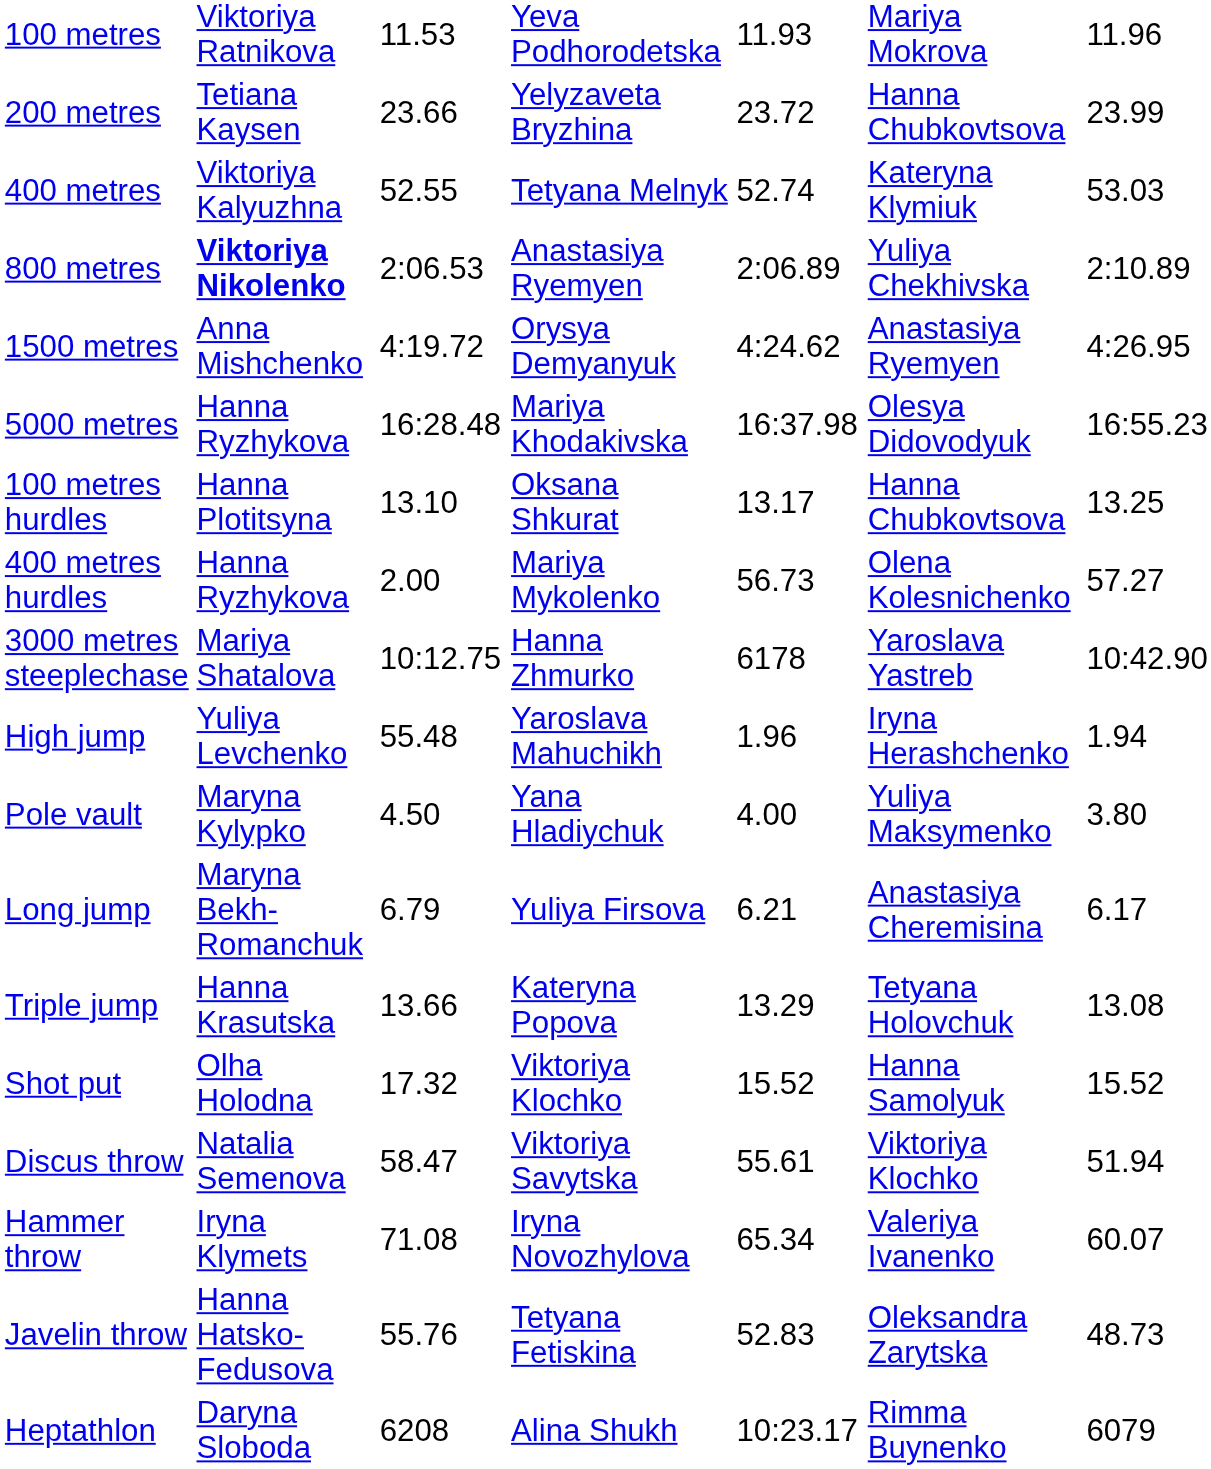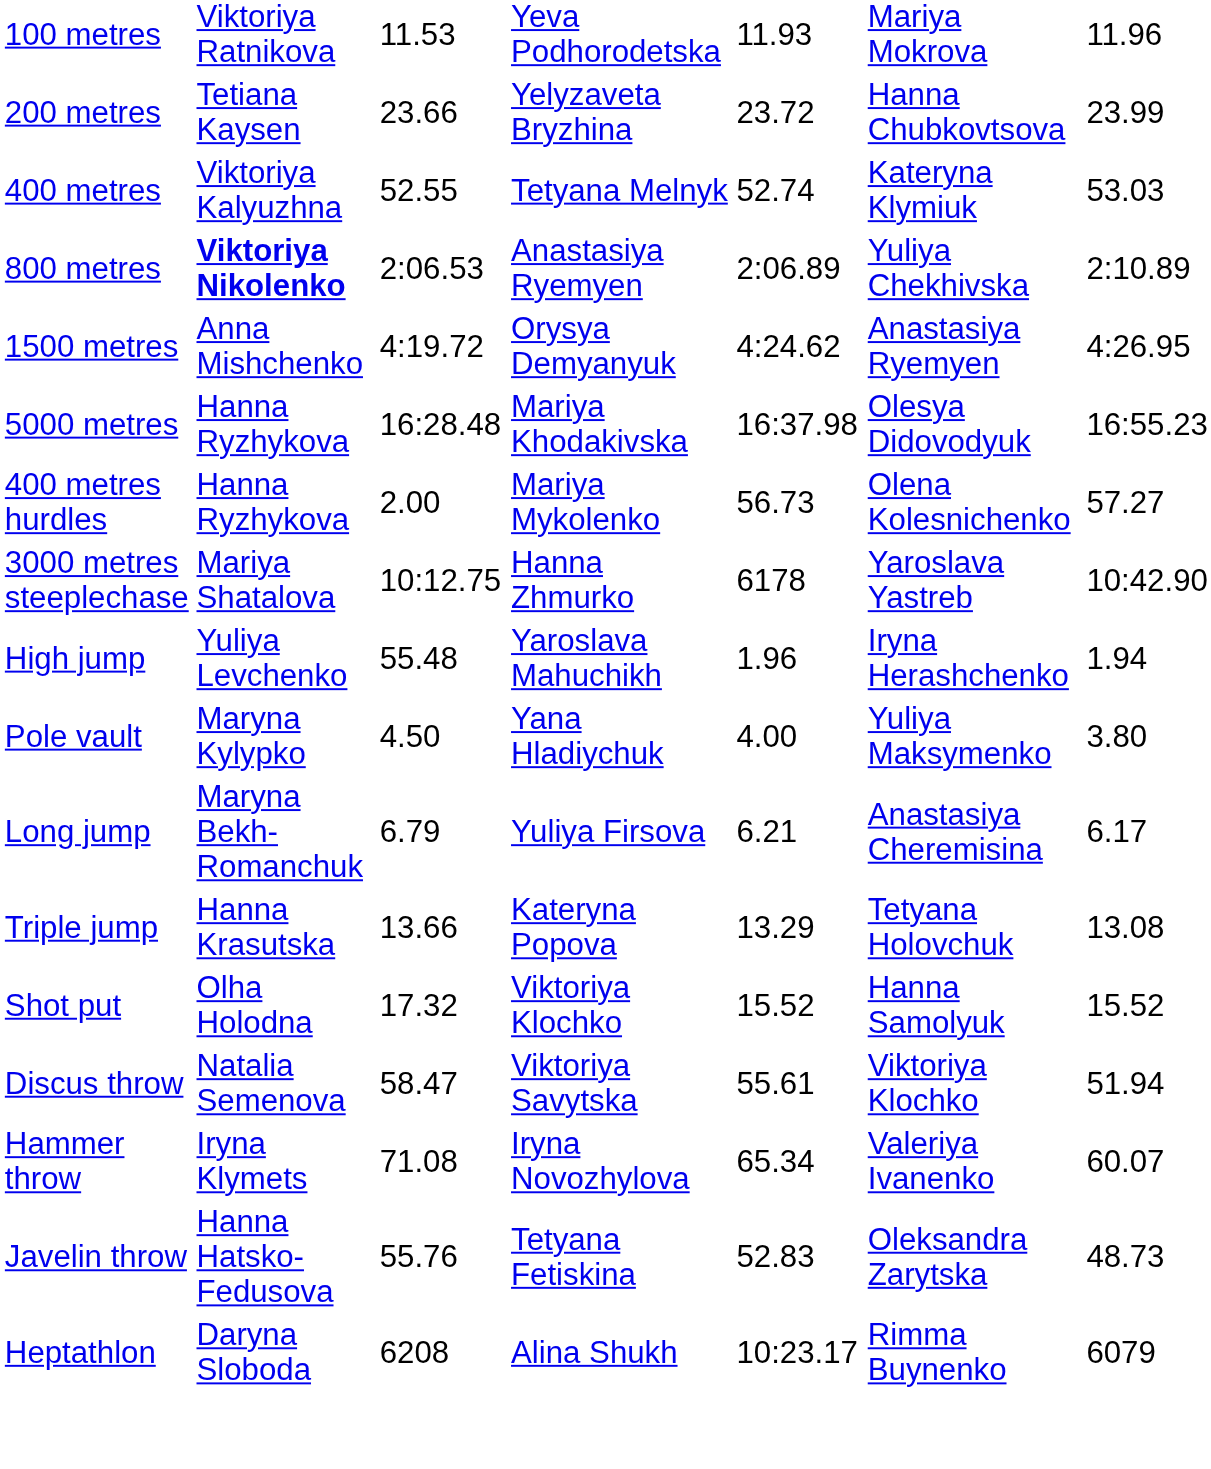 <table>
 <tr>
 <td><a href='#'>100 metres</a></td>
 <td width=250><a href='#'>Viktoriya Ratnikova</a></td>
 <td width=100>11.53</td>
 <td width=250><a href='#'>Yeva Podhorodetska</a></td>
 <td width=100>11.93</td>
 <td width=250><a href='#'>Mariya Mokrova</a></td>
 <td width=100>11.96</td>
 </tr>
 <tr>
 <td><a href='#'>200 metres</a></td>
 <td><a href='#'>Tetiana Kaysen</a></td>
 <td>23.66 </td>
 <td><a href='#'>Yelyzaveta Bryzhina</a></td>
 <td>23.72 </td>
 <td><a href='#'>Hanna Chubkovtsova</a></td>
 <td>23.99</td>
 </tr>
 <tr>
 <td><a href='#'>400 metres</a></td>
 <td><a href='#'>Viktoriya Kalyuzhna</a></td>
 <td>52.55</td>
 <td><a href='#'>Tetyana Melnyk</a></td>
 <td>52.74</td>
 <td><a href='#'>Kateryna Klymiuk</a></td>
 <td>53.03</td>
 </tr>
 <tr>
 <td><a href='#'>800 metres</a></td>
 <td><strong><a href='#'>Viktoriya Nikolenko</a></strong></td>
 <td>2:06.53 </td>
 <td><a href='#'>Anastasiya Ryemyen</a></td>
 <td>2:06.89</td>
 <td><a href='#'>Yuliya Chekhivska</a></td>
 <td>2:10.89</td>
 </tr>
 <tr>
 <td><a href='#'>1500 metres</a></td>
 <td><a href='#'>Anna Mishchenko</a></td>
 <td>4:19.72</td>
 <td><a href='#'>Orysya Demyanyuk</a></td>
 <td>4:24.62</td>
 <td><a href='#'>Anastasiya Ryemyen</a></td>
 <td>4:26.95</td>
 </tr>
 <tr>
 <td><a href='#'>5000 metres</a></td>
 <td><a href='#'>Hanna Ryzhykova</a></td>
 <td>16:28.48 </td>
 <td><a href='#'>Mariya Khodakivska</a></td>
 <td>16:37.98</td>
 <td><a href='#'>Olesya Didovodyuk</a></td>
 <td>16:55.23</td>
-</tr>
-<tr>
-<td><a href='#'>100 metres hurdles</a></td>
-<td><a href='#'>Hanna Plotitsyna</a></td>
-<td>13.10</td>
-<td><a href='#'>Oksana Shkurat</a></td>
-<td>13.17</td>
-<td><a href='#'>Hanna Chubkovtsova</a></td>
-<td>13.25</td>
 </tr>
 <tr>
 <td><a href='#'>400 metres hurdles</a></td>
 <td><a href='#'>Hanna Ryzhykova</a></td>
 <td>2.00 </td>
 <td><a href='#'>Mariya Mykolenko</a></td>
 <td>56.73</td>
 <td><a href='#'>Olena Kolesnichenko</a></td>
 <td>57.27</td>
 </tr>
 <tr>
 <td><a href='#'>3000 metres steeplechase</a></td>
 <td><a href='#'>Mariya Shatalova</a></td>
 <td>10:12.75 </td>
 <td><a href='#'>Hanna Zhmurko</a></td>
 <td>6178 </td>
 <td><a href='#'>Yaroslava Yastreb</a></td>
 <td>10:42.90 </td>
 </tr>
 <tr>
 <td><a href='#'>High jump</a></td>
 <td><a href='#'>Yuliya Levchenko</a></td>
 <td>55.48</td>
 <td><a href='#'>Yaroslava Mahuchikh</a></td>
 <td>1.96</td>
 <td><a href='#'>Iryna Herashchenko</a></td>
 <td>1.94</td>
 </tr>
 <tr>
 <td><a href='#'>Pole vault</a></td>
 <td><a href='#'>Maryna Kylypko</a></td>
 <td>4.50</td>
 <td><a href='#'>Yana Hladiychuk</a></td>
 <td>4.00</td>
 <td><a href='#'>Yuliya Maksymenko</a></td>
 <td>3.80</td>
 </tr>
 <tr>
 <td><a href='#'>Long jump</a></td>
 <td><a href='#'>Maryna Bekh-Romanchuk</a></td>
 <td>6.79</td>
 <td><a href='#'>Yuliya Firsova</a></td>
 <td>6.21</td>
 <td><a href='#'>Anastasiya Cheremisina</a></td>
 <td>6.17</td>
 </tr>
 <tr>
 <td><a href='#'>Triple jump</a></td>
 <td><a href='#'>Hanna Krasutska</a></td>
 <td>13.66</td>
 <td><a href='#'>Kateryna Popova</a></td>
 <td>13.29 </td>
 <td><a href='#'>Tetyana Holovchuk</a></td>
 <td>13.08 </td>
 </tr>
 <tr>
 <td><a href='#'>Shot put</a></td>
 <td><a href='#'>Olha Holodna</a></td>
 <td>17.32 </td>
 <td><a href='#'>Viktoriya Klochko</a></td>
 <td>15.52 </td>
 <td><a href='#'>Hanna Samolyuk</a></td>
 <td>15.52</td>
 </tr>
 <tr>
 <td><a href='#'>Discus throw</a></td>
 <td><a href='#'>Natalia Semenova</a></td>
 <td>58.47</td>
 <td><a href='#'>Viktoriya Savytska</a></td>
 <td>55.61 </td>
 <td><a href='#'>Viktoriya Klochko</a></td>
 <td>51.94</td>
 </tr>
 <tr>
 <td><a href='#'>Hammer throw</a></td>
 <td><a href='#'>Iryna Klymets</a></td>
 <td>71.08</td>
 <td><a href='#'>Iryna Novozhylova</a></td>
 <td>65.34</td>
 <td><a href='#'>Valeriya Ivanenko</a></td>
 <td>60.07</td>
 </tr>
 <tr>
 <td><a href='#'>Javelin throw</a></td>
 <td><a href='#'>Hanna Hatsko-Fedusova</a></td>
 <td>55.76</td>
 <td><a href='#'>Tetyana Fetiskina</a></td>
 <td>52.83</td>
 <td><a href='#'>Oleksandra Zarytska</a></td>
 <td>48.73</td>
 </tr>
 <tr>
 <td><a href='#'>Heptathlon</a></td>
 <td><a href='#'>Daryna Sloboda</a></td>
 <td>6208 </td>
 <td><a href='#'>Alina Shukh</a></td>
 <td>10:23.17 </td>
 <td><a href='#'>Rimma Buynenko</a></td>
 <td>6079 </td>
 </tr>
 </table>
